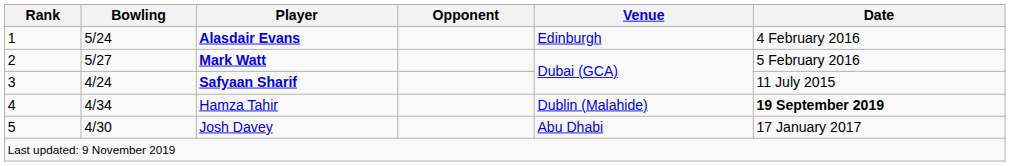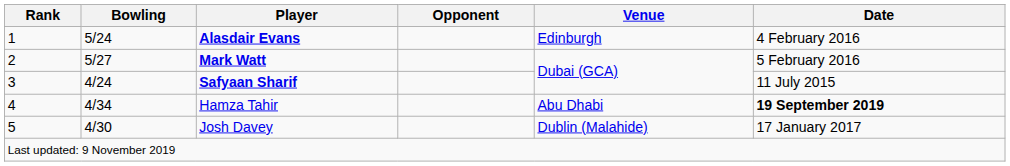 <table class="wikitable" style="width:90%;">
 <tr>
 <th>Rank</th>
 <th>Bowling</th>
 <th>Player</th>
 <th>Opponent</th>
 <th><a href='#'>Venue</a></th>
 <th>Date</th>
 </tr>
 <tr>
 <td>1</td>
 <td>5/24</td>
 <td><strong><a href='#'>Alasdair Evans</a></strong></td>
 <td></td>
 <td><a href='#'>Edinburgh</a></td>
 <td>4 February 2016</td>
 </tr>
 <tr>
 <td>2</td>
 <td>5/27</td>
 <td><strong><a href='#'>Mark Watt</a></strong></td>
 <td></td>
 <td rowspan=2><a href='#'>Dubai (GCA)</a></td>
 <td>5 February 2016</td>
 </tr>
 <tr>
 <td>3</td>
 <td>4/24</td>
 <td><strong><a href='#'>Safyaan Sharif</a></strong></td>
 <td></td>
 <td>11 July 2015</td>
 </tr>
 <tr>
 <td>4</td>
 <td>4/34</td>
 <td><a href='#'>Hamza Tahir</a></td>
 <td></td>
-<td><a href='#'>Dublin (Malahide)</a></td>
+<td><a href='#'>Abu Dhabi</a></td>
 <td><strong>19 September 2019</strong></td>
 </tr>
 <tr>
 <td>5</td>
 <td>4/30</td>
 <td><a href='#'>Josh Davey</a></td>
 <td></td>
-<td><a href='#'>Abu Dhabi</a></td>
+<td><a href='#'>Dublin (Malahide)</a></td>
 <td>17 January 2017</td>
 </tr>
 <tr>
 <td colspan=6><small>Last updated: 9 November 2019</small></td>
 </tr>
 </table>
